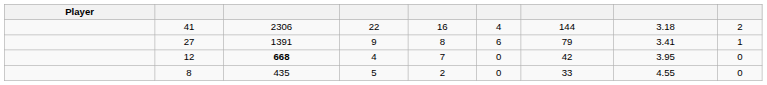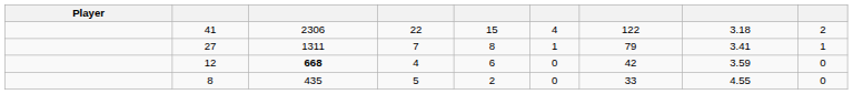 <table class="wikitable sortable" style="width:100%;">
 <tr style="text-align:center; background:#ddd;">
 <th>Player</th>
 <th></th>
 <th></th>
 <th></th>
 <th></th>
 <th></th>
 <th></th>
 <th></th>
 <th></th>
 </tr>
 <tr align=center>
 <td></td>
 <td>41</td>
 <td>2306</td>
 <td>22</td>
-<td>16</td>
+<td>15</td>
 <td>4</td>
-<td>144</td>
+<td>122</td>
 <td>3.18</td>
 <td>2</td>
 </tr>
 <tr align=center>
 <td></td>
 <td>27</td>
-<td>1391</td>
-<td>9</td>
+<td>1311</td>
+<td>7</td>
 <td>8</td>
-<td>6</td>
+<td>1</td>
 <td>79</td>
 <td>3.41</td>
 <td>1</td>
 </tr>
 <tr align=center>
 <td></td>
 <td>12</td>
 <td><strong>668</strong></td>
 <td>4</td>
-<td>7</td>
+<td>6</td>
 <td>0</td>
 <td>42</td>
-<td>3.95</td>
+<td>3.59</td>
 <td>0</td>
 </tr>
 <tr align=center>
 <td></td>
 <td>8</td>
 <td>435</td>
 <td>5</td>
 <td>2</td>
 <td>0</td>
 <td>33</td>
 <td>4.55</td>
 <td>0</td>
 </tr>
 </table>
